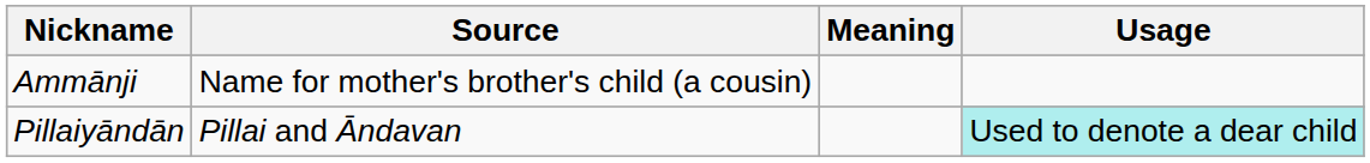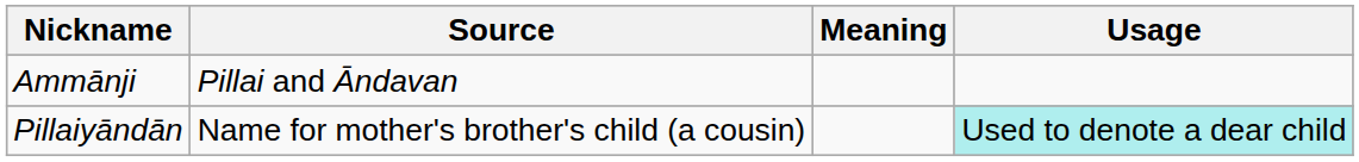 <table class="wikitable" style="margin:1em auto;" border = "2">
 <tr>
 <th><strong>Nickname</strong></th>
 <th><strong>Source</strong></th>
 <th><strong>Meaning</strong></th>
 <th><strong>Usage</strong></th>
 </tr>
 <tr>
 <td><em>Ammānji</em></td>
-<td>Name for mother's brother's child (a cousin)</td>
+<td><em>Pillai</em> and <em>Āndavan</em></td>
 <td></td>
 </tr>
 <tr>
 <td><em>Pillaiyāndān</em></td>
-<td><em>Pillai</em> and <em>Āndavan</em></td>
+<td>Name for mother's brother's child (a cousin)</td>
 <td></td>
 <td style="background: paleturquoise;">Used to denote a dear child</td>
 </tr>
 </table>
